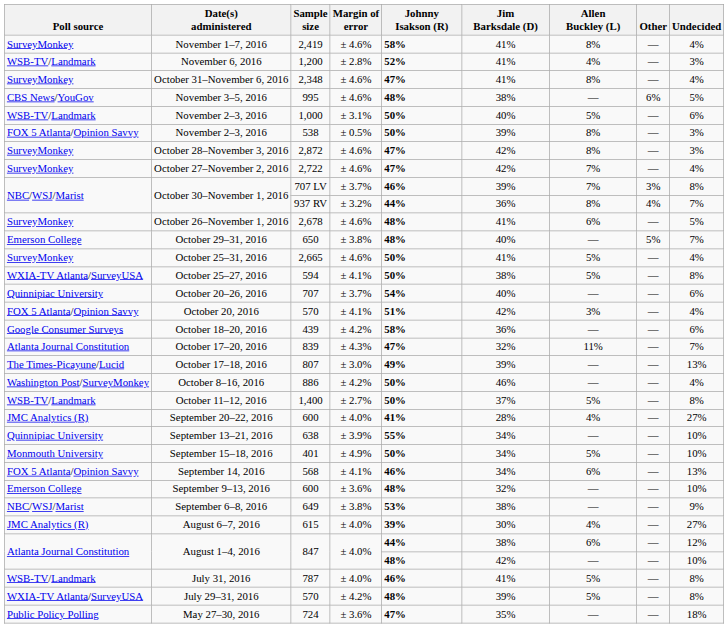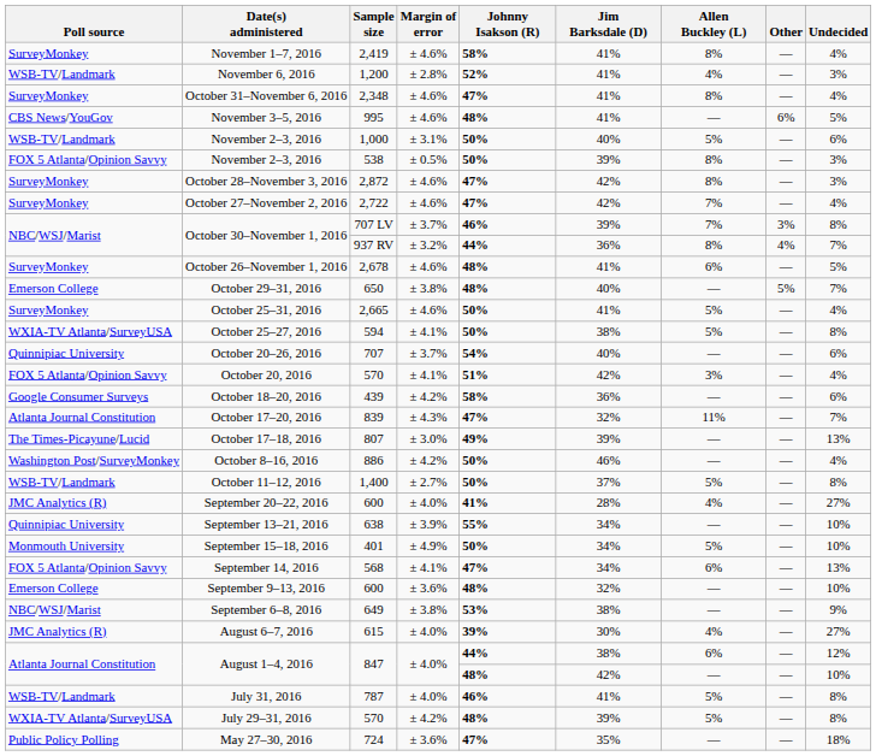 <table class="wikitable" style="font-size:90%;">
 <tr valign= bottom>
 <th>Poll source</th>
 <th>Date(s)<br>administered</th>
 <th>Sample<br>size</th>
 <th>Margin of<br>error</th>
 <th style="width:100px;">Johnny<br>Isakson (R)</th>
 <th style="width:110px;">Jim<br>Barksdale (D)</th>
 <th style="width:110px;">Allen<br>Buckley (L)</th>
 <th>Other</th>
 <th>Undecided</th>
 </tr>
 <tr>
 <td><a href='#'>SurveyMonkey</a></td>
 <td align=center>November 1–7, 2016</td>
 <td align=center>2,419</td>
 <td align=center>± 4.6%</td>
 <td><strong>58%</strong></td>
 <td align=center>41%</td>
 <td align=center>8%</td>
 <td align=center>—</td>
 <td align=center>4%</td>
 </tr>
 <tr>
 <td><a href='#'>WSB-TV</a>/<a href='#'>Landmark</a></td>
 <td align=center>November 6, 2016</td>
 <td align=center>1,200</td>
 <td align=center>± 2.8%</td>
 <td><strong>52%</strong></td>
 <td align=center>41%</td>
 <td align=center>4%</td>
 <td align=center>—</td>
 <td align=center>3%</td>
 </tr>
 <tr>
 <td><a href='#'>SurveyMonkey</a></td>
 <td align=center>October 31–November 6, 2016</td>
 <td align=center>2,348</td>
 <td align=center>± 4.6%</td>
 <td><strong>47%</strong></td>
 <td align=center>41%</td>
 <td align=center>8%</td>
 <td align=center>—</td>
 <td align=center>4%</td>
 </tr>
 <tr>
 <td><a href='#'>CBS News</a>/<a href='#'>YouGov</a></td>
 <td align=center>November 3–5, 2016</td>
 <td align=center>995</td>
 <td align=center>± 4.6%</td>
 <td><strong>48%</strong></td>
-<td align=center>38%</td>
+<td align=center>41%</td>
 <td align=center>—</td>
 <td align=center>6%</td>
 <td align=center>5%</td>
 </tr>
 <tr>
 <td><a href='#'>WSB-TV</a>/<a href='#'>Landmark</a></td>
 <td align=center>November 2–3, 2016</td>
 <td align=center>1,000</td>
 <td align=center>± 3.1%</td>
 <td><strong>50%</strong></td>
 <td align=center>40%</td>
 <td align=center>5%</td>
 <td align=center>—</td>
 <td align=center>6%</td>
 </tr>
 <tr>
 <td><a href='#'>FOX 5 Atlanta</a>/<a href='#'>Opinion Savvy</a></td>
 <td align=center>November 2–3, 2016</td>
 <td align=center>538</td>
 <td align=center>± 0.5%</td>
 <td><strong>50%</strong></td>
 <td align=center>39%</td>
 <td align=center>8%</td>
 <td align=center>—</td>
 <td align=center>3%</td>
 </tr>
 <tr>
 <td><a href='#'>SurveyMonkey</a></td>
 <td align=center>October 28–November 3, 2016</td>
 <td align=center>2,872</td>
 <td align=center>± 4.6%</td>
 <td><strong>47%</strong></td>
 <td align=center>42%</td>
 <td align=center>8%</td>
 <td align=center>—</td>
 <td align=center>3%</td>
 </tr>
 <tr>
 <td><a href='#'>SurveyMonkey</a></td>
 <td align=center>October 27–November 2, 2016</td>
 <td align=center>2,722</td>
 <td align=center>± 4.6%</td>
 <td><strong>47%</strong></td>
 <td align=center>42%</td>
 <td align=center>7%</td>
 <td align=center>—</td>
 <td align=center>4%</td>
 </tr>
 <tr>
 <td rowspan=2><a href='#'>NBC</a>/<a href='#'>WSJ</a>/<a href='#'>Marist</a></td>
 <td align=center rowspan=2>October 30–November 1, 2016</td>
 <td align=center>707 LV</td>
 <td align=center>± 3.7%</td>
 <td><strong>46%</strong></td>
 <td align=center>39%</td>
 <td align=center>7%</td>
 <td align=center>3%</td>
 <td align=center>8%</td>
 </tr>
 <tr>
 <td align=center>937 RV</td>
 <td align=center>± 3.2%</td>
 <td><strong>44%</strong></td>
 <td align=center>36%</td>
 <td align=center>8%</td>
 <td align=center>4%</td>
 <td align=center>7%</td>
 </tr>
 <tr>
 <td><a href='#'>SurveyMonkey</a></td>
 <td align=center>October 26–November 1, 2016</td>
 <td align=center>2,678</td>
 <td align=center>± 4.6%</td>
 <td><strong>48%</strong></td>
 <td align=center>41%</td>
 <td align=center>6%</td>
 <td align=center>—</td>
 <td align=center>5%</td>
 </tr>
 <tr>
 <td><a href='#'>Emerson College</a></td>
 <td align=center>October 29–31, 2016</td>
 <td align=center>650</td>
 <td align=center>± 3.8%</td>
 <td><strong>48%</strong></td>
 <td align=center>40%</td>
 <td align=center>—</td>
 <td align=center>5%</td>
 <td align=center>7%</td>
 </tr>
 <tr>
 <td><a href='#'>SurveyMonkey</a></td>
 <td align=center>October 25–31, 2016</td>
 <td align=center>2,665</td>
 <td align=center>± 4.6%</td>
 <td><strong>50%</strong></td>
 <td align=center>41%</td>
 <td align=center>5%</td>
 <td align=center>—</td>
 <td align=center>4%</td>
 </tr>
 <tr>
 <td><a href='#'>WXIA-TV Atlanta</a>/<a href='#'>SurveyUSA</a></td>
 <td align=center>October 25–27, 2016</td>
 <td align=center>594</td>
 <td align=center>± 4.1%</td>
 <td><strong>50%</strong></td>
 <td align=center>38%</td>
 <td align=center>5%</td>
 <td align=center>—</td>
 <td align=center>8%</td>
 </tr>
 <tr>
 <td><a href='#'>Quinnipiac University</a></td>
 <td align=center>October 20–26, 2016</td>
 <td align=center>707</td>
 <td align=center>± 3.7%</td>
 <td><strong>54%</strong></td>
 <td align=center>40%</td>
 <td align=center>—</td>
 <td align=center>—</td>
 <td align=center>6%</td>
 </tr>
 <tr>
 <td><a href='#'>FOX 5 Atlanta</a>/<a href='#'>Opinion Savvy</a></td>
 <td align=center>October 20, 2016</td>
 <td align=center>570</td>
 <td align=center>± 4.1%</td>
 <td><strong>51%</strong></td>
 <td align=center>42%</td>
 <td align=center>3%</td>
 <td align=center>—</td>
 <td align=center>4%</td>
 </tr>
 <tr>
 <td><a href='#'>Google Consumer Surveys</a></td>
 <td align=center>October 18–20, 2016</td>
 <td align=center>439</td>
 <td align=center>± 4.2%</td>
 <td><strong>58%</strong></td>
 <td align=center>36%</td>
 <td align=center>—</td>
 <td align=center>—</td>
 <td align=center>6%</td>
 </tr>
 <tr>
 <td><a href='#'>Atlanta Journal Constitution</a></td>
 <td align=center>October 17–20, 2016</td>
 <td align=center>839</td>
 <td align=center>± 4.3%</td>
 <td><strong>47%</strong></td>
 <td align=center>32%</td>
 <td align=center>11%</td>
 <td align=center>—</td>
 <td align=center>7%</td>
 </tr>
 <tr>
 <td><a href='#'>The Times-Picayune</a>/<a href='#'>Lucid</a></td>
 <td align=center>October 17–18, 2016</td>
 <td align=center>807</td>
 <td align=center>± 3.0%</td>
 <td><strong>49%</strong></td>
 <td align=center>39%</td>
 <td align=center>—</td>
 <td align=center>—</td>
 <td align=center>13%</td>
 </tr>
 <tr>
 <td><a href='#'>Washington Post</a>/<a href='#'>SurveyMonkey</a></td>
 <td align=center>October 8–16, 2016</td>
 <td align=center>886</td>
 <td align=center>± 4.2%</td>
 <td><strong>50%</strong></td>
 <td align=center>46%</td>
 <td align=center>—</td>
 <td align=center>—</td>
 <td align=center>4%</td>
 </tr>
 <tr>
 <td><a href='#'>WSB-TV</a>/<a href='#'>Landmark</a></td>
 <td align=center>October 11–12, 2016</td>
 <td align=center>1,400</td>
 <td align=center>± 2.7%</td>
 <td><strong>50%</strong></td>
 <td align=center>37%</td>
 <td align=center>5%</td>
 <td align=center>—</td>
 <td align=center>8%</td>
 </tr>
 <tr>
 <td><a href='#'>JMC Analytics (R)</a></td>
 <td align=center>September 20–22, 2016</td>
 <td align=center>600</td>
 <td align=center>± 4.0%</td>
 <td><strong>41%</strong></td>
 <td align=center>28%</td>
 <td align=center>4%</td>
 <td align=center>—</td>
 <td align=center>27%</td>
 </tr>
 <tr>
 <td><a href='#'>Quinnipiac University</a></td>
 <td align=center>September 13–21, 2016</td>
 <td align=center>638</td>
 <td align=center>± 3.9%</td>
 <td><strong>55%</strong></td>
 <td align=center>34%</td>
 <td align=center>—</td>
 <td align=center>—</td>
 <td align=center>10%</td>
 </tr>
 <tr>
 <td><a href='#'>Monmouth University</a></td>
 <td align=center>September 15–18, 2016</td>
 <td align=center>401</td>
 <td align=center>± 4.9%</td>
 <td><strong>50%</strong></td>
 <td align=center>34%</td>
 <td align=center>5%</td>
 <td align=center>—</td>
 <td align=center>10%</td>
 </tr>
 <tr>
 <td><a href='#'>FOX 5 Atlanta</a>/<a href='#'>Opinion Savvy</a></td>
 <td align=center>September 14, 2016</td>
 <td align=center>568</td>
 <td align=center>± 4.1%</td>
-<td><strong>46%</strong></td>
+<td><strong>47%</strong></td>
 <td align=center>34%</td>
 <td align=center>6%</td>
 <td align=center>—</td>
 <td align=center>13%</td>
 </tr>
 <tr>
 <td><a href='#'>Emerson College</a></td>
 <td align=center>September 9–13, 2016</td>
 <td align=center>600</td>
 <td align=center>± 3.6%</td>
 <td><strong>48%</strong></td>
 <td align=center>32%</td>
 <td align=center>—</td>
 <td align=center>—</td>
 <td align=center>10%</td>
 </tr>
 <tr>
 <td><a href='#'>NBC</a>/<a href='#'>WSJ</a>/<a href='#'>Marist</a></td>
 <td align=center>September 6–8, 2016</td>
 <td align=center>649</td>
 <td align=center>± 3.8%</td>
 <td><strong>53%</strong></td>
 <td align=center>38%</td>
 <td align=center>—</td>
 <td align=center>—</td>
 <td align=center>9%</td>
 </tr>
 <tr>
 <td><a href='#'>JMC Analytics (R)</a></td>
 <td align=center>August 6–7, 2016</td>
 <td align=center>615</td>
 <td align=center>± 4.0%</td>
 <td><strong>39%</strong></td>
 <td align=center>30%</td>
 <td align=center>4%</td>
 <td align=center>—</td>
 <td align=center>27%</td>
 </tr>
 <tr>
 <td rowspan=2><a href='#'>Atlanta Journal Constitution</a></td>
 <td rowspan=2 align=center>August 1–4, 2016</td>
 <td rowspan=2 align=center>847</td>
 <td rowspan=2 align=center>± 4.0%</td>
 <td><strong>44%</strong></td>
 <td align=center>38%</td>
 <td align=center>6%</td>
 <td align=center>—</td>
 <td align=center>12%</td>
 </tr>
 <tr>
 <td><strong>48%</strong></td>
 <td align=center>42%</td>
 <td align=center>—</td>
 <td align=center>—</td>
 <td align=center>10%</td>
 </tr>
 <tr>
 <td><a href='#'>WSB-TV</a>/<a href='#'>Landmark</a></td>
 <td align=center>July 31, 2016</td>
 <td align=center>787</td>
 <td align=center>± 4.0%</td>
 <td><strong>46%</strong></td>
 <td align=center>41%</td>
 <td align=center>5%</td>
 <td align=center>—</td>
 <td align=center>8%</td>
 </tr>
 <tr>
 <td><a href='#'>WXIA-TV Atlanta</a>/<a href='#'>SurveyUSA</a></td>
 <td align=center>July 29–31, 2016</td>
 <td align=center>570</td>
 <td align=center>± 4.2%</td>
 <td><strong>48%</strong></td>
 <td align=center>39%</td>
 <td align=center>5%</td>
 <td align=center>—</td>
 <td align=center>8%</td>
 </tr>
 <tr>
 <td><a href='#'>Public Policy Polling</a></td>
 <td align=center>May 27–30, 2016</td>
 <td align=center>724</td>
 <td align=center>± 3.6%</td>
 <td><strong>47%</strong></td>
 <td align=center>35%</td>
 <td align=center>—</td>
 <td align=center>—</td>
 <td align=center>18%</td>
 </tr>
 </table>
